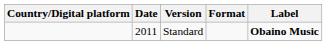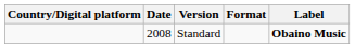 <table class="wikitable">
 <tr>
 <th>Country/Digital platform</th>
 <th>Date</th>
 <th>Version</th>
 <th>Format</th>
 <th>Label</th>
 </tr>
 <tr>
 <td></td>
-<td>2011</td>
+<td>2008</td>
 <td rowspan="1">Standard</td>
 <td></td>
 <td rowspan="1"><strong>Obaino Music</strong></td>
 </tr>
 </table>
